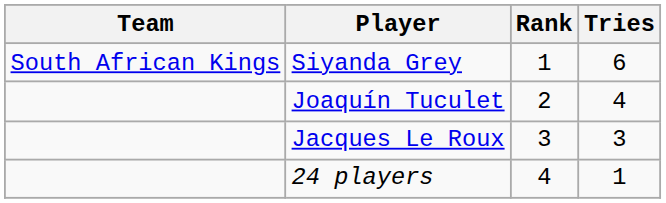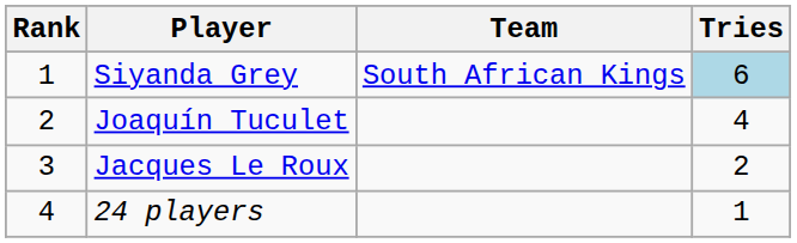 <table class="wikitable">
 <tr>
+<th>Rank</th>
+<th>Player</th>
 <th>Team</th>
-<th>Player</th>
-<th>Rank</th>
 <th>Tries</th>
 </tr>
 <tr>
+<td rowspan=1 align=center>1</td>
+<td><a href='#'>Siyanda Grey</a></td>
 <td> <a href='#'>South African Kings</a></td>
-<td><a href='#'>Siyanda Grey</a></td>
-<td rowspan=1 align=center>1</td>
-<td align=center>6</td>
+<td align=center style="background: lightblue;">6</td>
 </tr>
 <tr>
+<td rowspan=1 align=center>2</td>
+<td><a href='#'>Joaquín Tuculet</a></td>
 <td></td>
-<td><a href='#'>Joaquín Tuculet</a></td>
-<td rowspan=1 align=center>2</td>
 <td align=center>4</td>
 </tr>
 <tr>
+<td rowspan=1 align=center>3</td>
+<td><a href='#'>Jacques Le Roux</a></td>
 <td></td>
-<td><a href='#'>Jacques Le Roux</a></td>
-<td rowspan=1 align=center>3</td>
-<td align=center>3</td>
+<td align=center>2</td>
 </tr>
 <tr>
+<td rowspan=1 align=center>4</td>
+<td><em>24 players</em></td>
 <td></td>
-<td><em>24 players</em></td>
-<td rowspan=1 align=center>4</td>
 <td align=center>1</td>
 </tr>
 </table>
